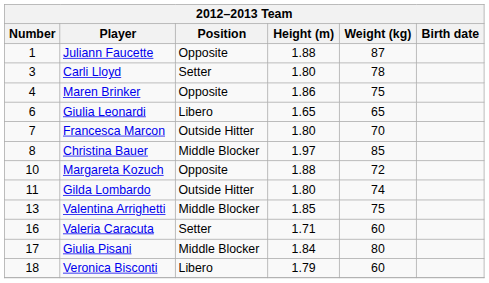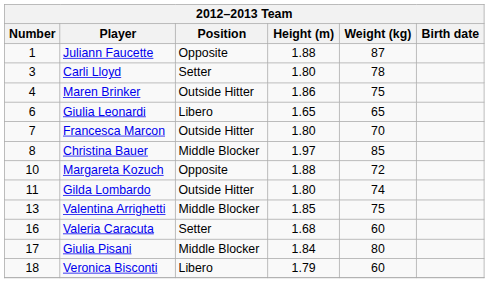 <table class="wikitable" style="width:100%;">
 <tr>
 <th colspan=6><strong>2012–2013 Team</strong></th>
 </tr>
 <tr>
 <th>Number</th>
 <th>Player</th>
 <th>Position</th>
 <th>Height (m)</th>
 <th>Weight (kg)</th>
 <th>Birth date</th>
 </tr>
 <tr>
 <td align=center>1</td>
 <td> <a href='#'>Juliann Faucette</a></td>
 <td>Opposite</td>
 <td align=center>1.88</td>
 <td align=center>87</td>
 <td></td>
 </tr>
 <tr>
 <td align=center>3</td>
 <td> <a href='#'>Carli Lloyd</a></td>
 <td>Setter</td>
 <td align=center>1.80</td>
 <td align=center>78</td>
 <td></td>
 </tr>
 <tr>
 <td align=center>4</td>
 <td> <a href='#'>Maren Brinker</a></td>
-<td>Opposite</td>
+<td>Outside Hitter</td>
 <td align=center>1.86</td>
 <td align=center>75</td>
 <td></td>
 </tr>
 <tr>
 <td align=center>6</td>
 <td> <a href='#'>Giulia Leonardi</a></td>
 <td>Libero</td>
 <td align=center>1.65</td>
 <td align=center>65</td>
 <td></td>
 </tr>
 <tr>
 <td align=center>7</td>
 <td> <a href='#'>Francesca Marcon</a></td>
 <td>Outside Hitter</td>
 <td align=center>1.80</td>
 <td align=center>70</td>
 <td></td>
 </tr>
 <tr>
 <td align=center>8</td>
 <td> <a href='#'>Christina Bauer</a></td>
 <td>Middle Blocker</td>
 <td align=center>1.97</td>
 <td align=center>85</td>
 <td></td>
 </tr>
 <tr>
 <td align=center>10</td>
 <td> <a href='#'>Margareta Kozuch</a></td>
 <td>Opposite</td>
 <td align=center>1.88</td>
 <td align=center>72</td>
 <td></td>
 </tr>
 <tr>
 <td align=center>11</td>
 <td> <a href='#'>Gilda Lombardo</a></td>
 <td>Outside Hitter</td>
 <td align=center>1.80</td>
 <td align=center>74</td>
 <td></td>
 </tr>
 <tr>
 <td align=center>13</td>
 <td> <a href='#'>Valentina Arrighetti</a></td>
 <td>Middle Blocker</td>
 <td align=center>1.85</td>
 <td align=center>75</td>
 <td></td>
 </tr>
 <tr>
 <td align=center>16</td>
 <td> <a href='#'>Valeria Caracuta</a></td>
 <td>Setter</td>
-<td align=center>1.71</td>
+<td align=center>1.68</td>
 <td align=center>60</td>
 <td></td>
 </tr>
 <tr>
 <td align=center>17</td>
 <td> <a href='#'>Giulia Pisani</a></td>
 <td>Middle Blocker</td>
 <td align=center>1.84</td>
 <td align=center>80</td>
 <td></td>
 </tr>
 <tr>
 <td align=center>18</td>
 <td> <a href='#'>Veronica Bisconti</a></td>
 <td>Libero</td>
 <td align=center>1.79</td>
 <td align=center>60</td>
 <td></td>
 </tr>
 <tr>
 </tr>
 </table>
